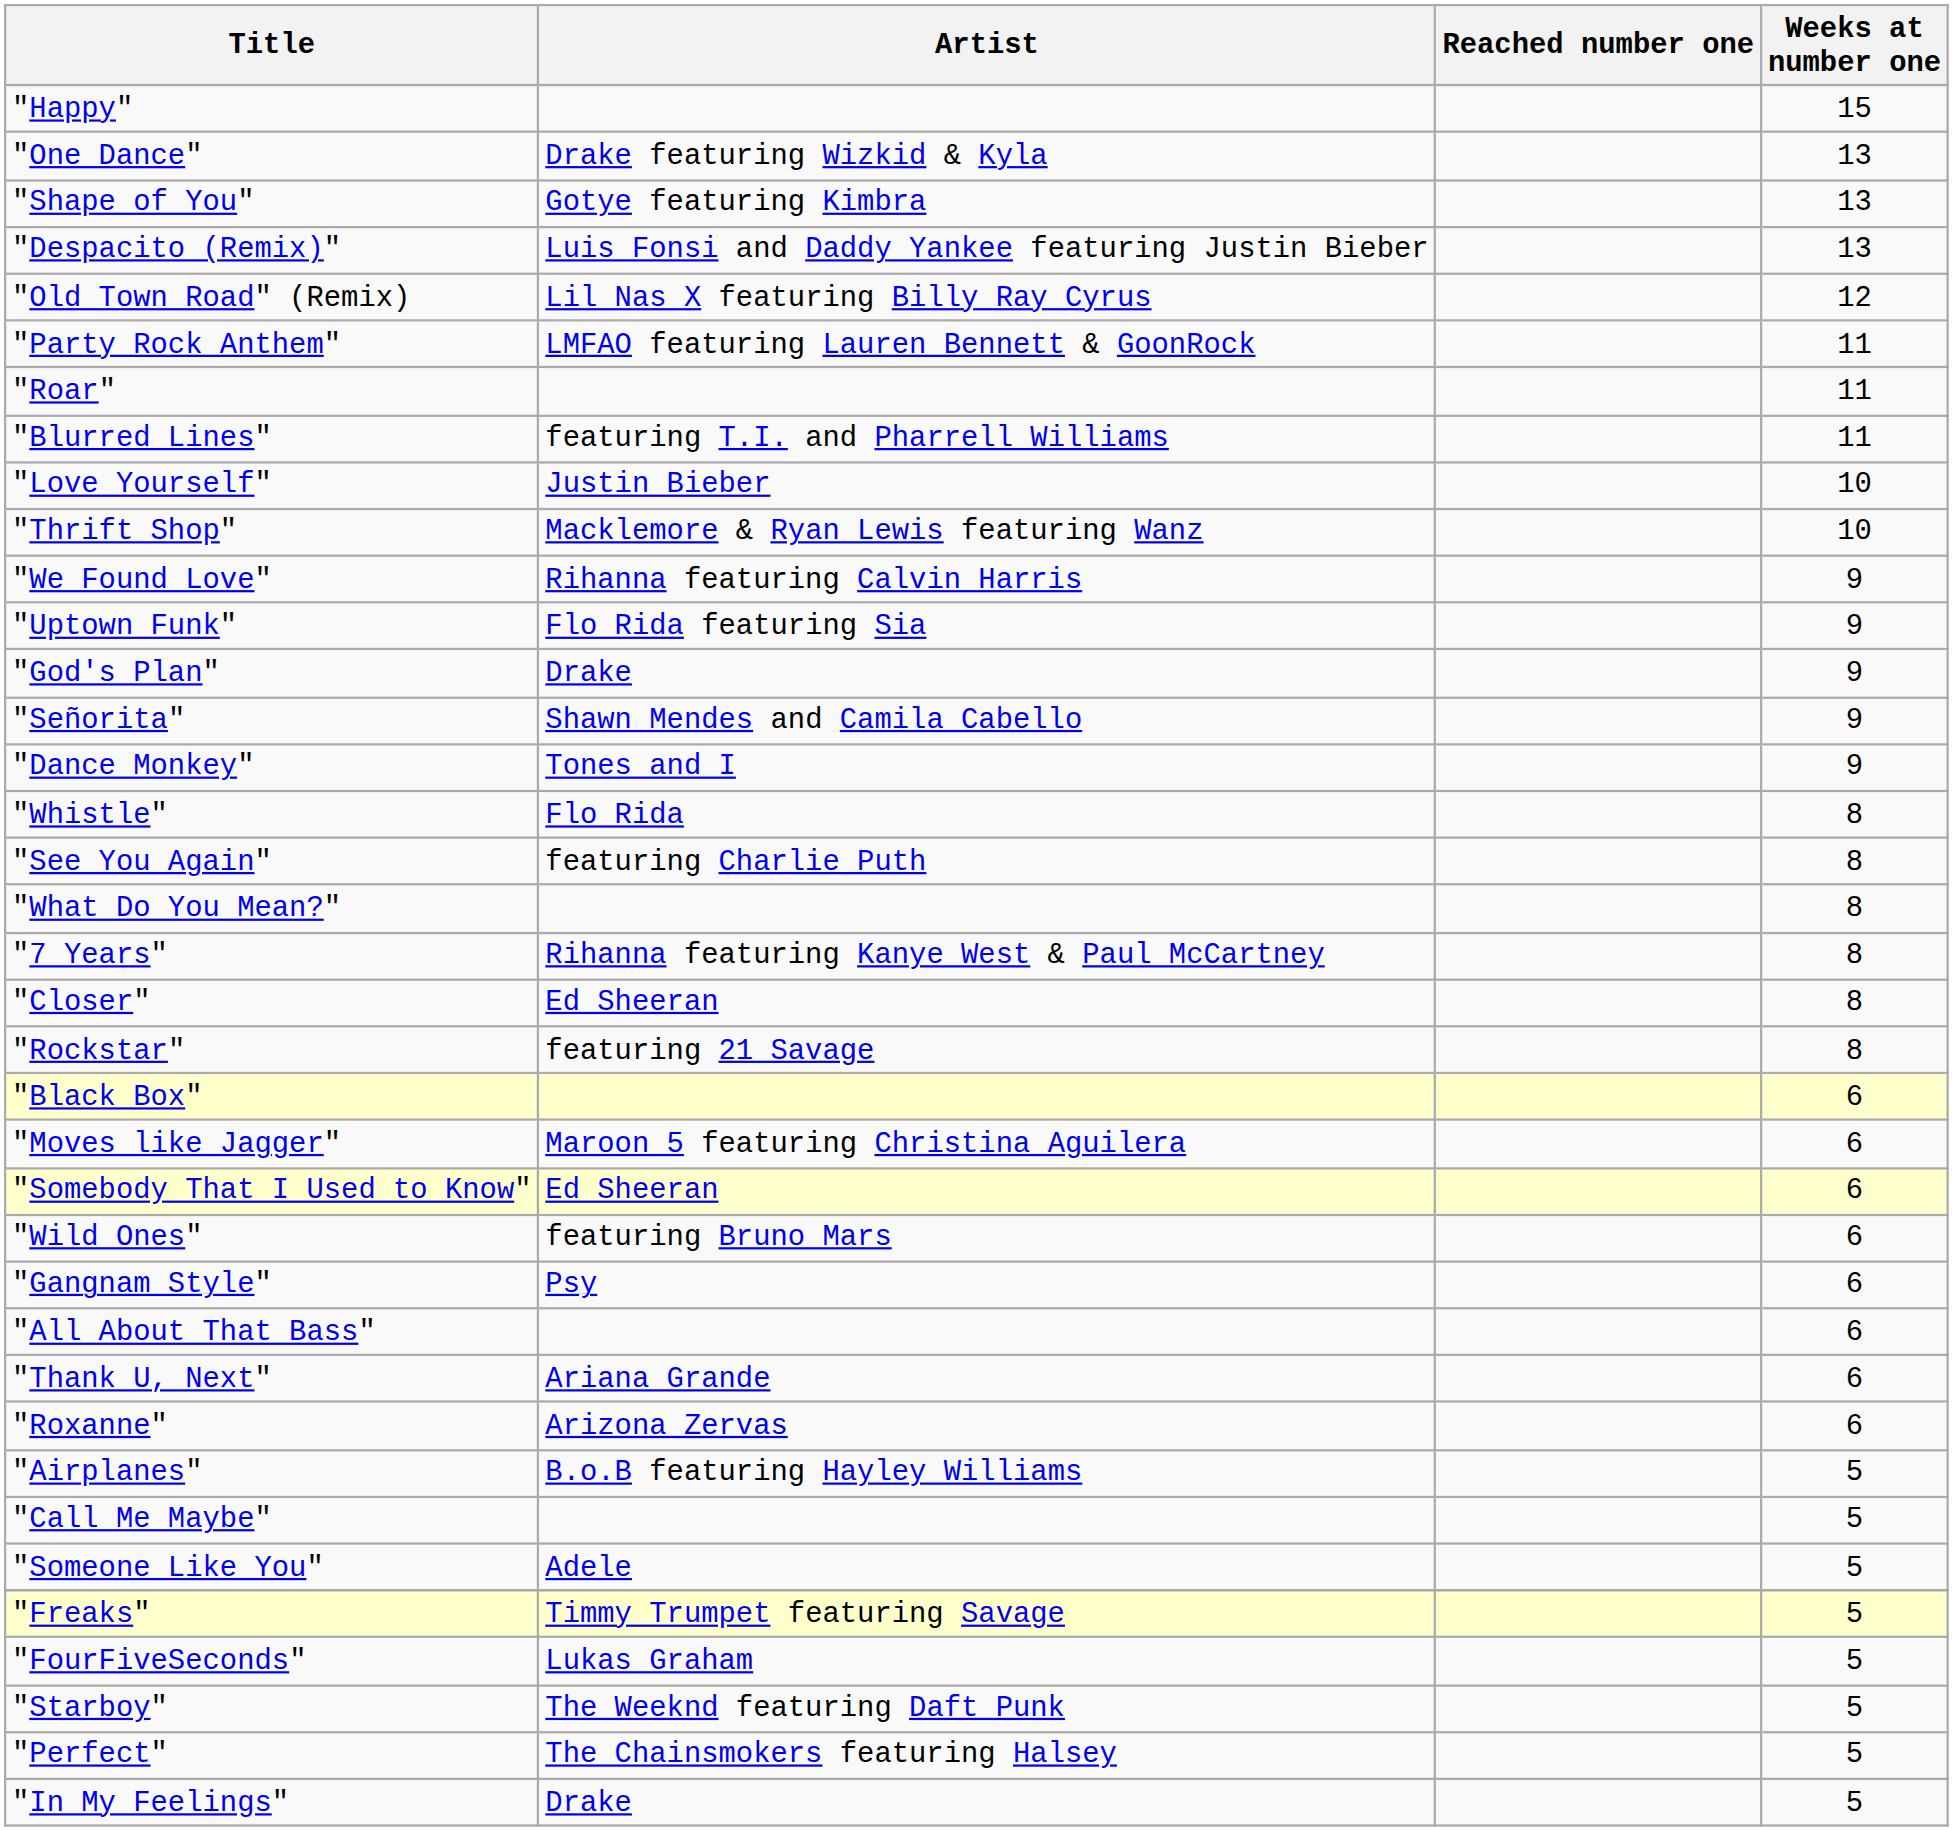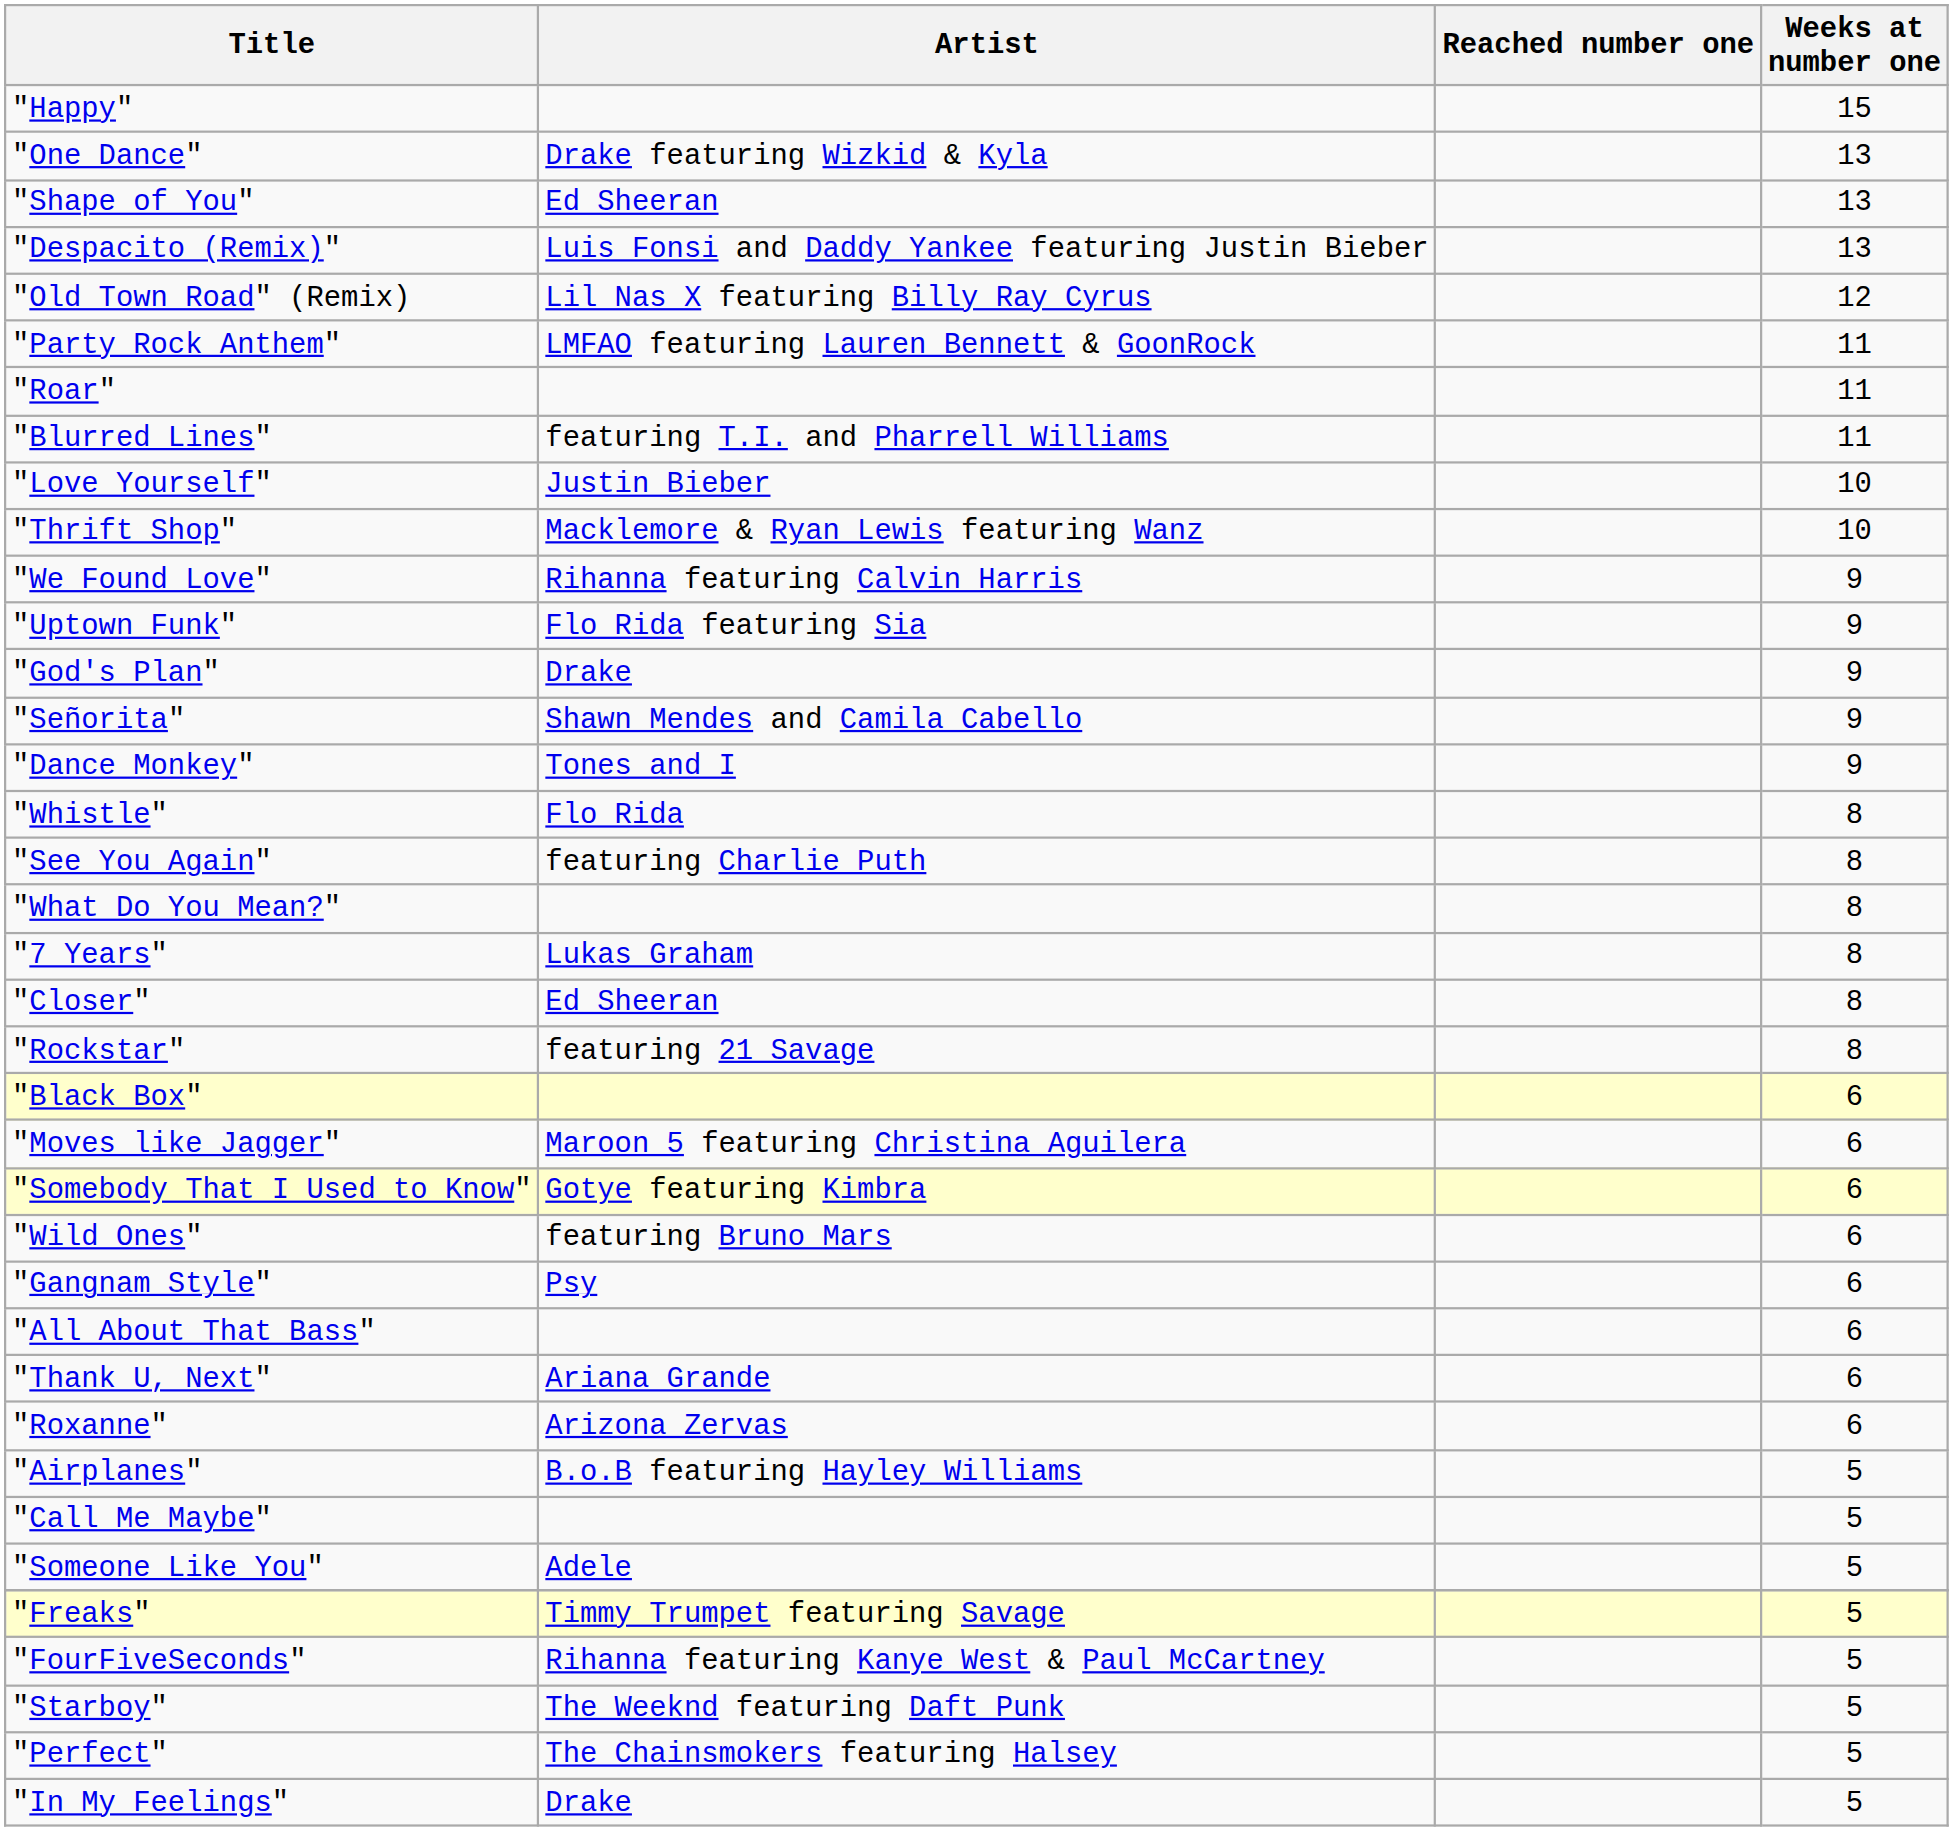 <table class="wikitable sortable">
 <tr>
 <th>Title</th>
 <th>Artist</th>
 <th>Reached number one</th>
 <th>Weeks at<br>number one</th>
 </tr>
 <tr>
 <td>"<a href='#'>Happy</a>"</td>
 <td></td>
 <td></td>
 <td align="center">15</td>
 </tr>
 <tr>
 <td>"<a href='#'>One Dance</a>"</td>
 <td><a href='#'>Drake</a> featuring <a href='#'>Wizkid</a> & <a href='#'>Kyla</a></td>
 <td></td>
 <td align="center">13</td>
 </tr>
 <tr>
 <td>"<a href='#'>Shape of You</a>"</td>
-<td><a href='#'>Gotye</a> featuring <a href='#'>Kimbra</a></td>
+<td><a href='#'>Ed Sheeran</a></td>
 <td></td>
 <td align="center">13</td>
 </tr>
 <tr>
 <td>"<a href='#'>Despacito (Remix)</a>"</td>
 <td><a href='#'>Luis Fonsi</a> and <a href='#'>Daddy Yankee</a> featuring Justin Bieber</td>
 <td></td>
 <td align="center">13</td>
 </tr>
 <tr>
 <td>"<a href='#'>Old Town Road</a>" (Remix)</td>
 <td><a href='#'>Lil Nas X</a> featuring <a href='#'>Billy Ray Cyrus</a></td>
 <td></td>
 <td align="center">12</td>
 </tr>
 <tr>
 <td>"<a href='#'>Party Rock Anthem</a>"</td>
 <td><a href='#'>LMFAO</a> featuring <a href='#'>Lauren Bennett</a> & <a href='#'>GoonRock</a></td>
 <td></td>
 <td align="center">11</td>
 </tr>
 <tr>
 <td>"<a href='#'>Roar</a>"</td>
 <td></td>
 <td></td>
 <td align="center">11</td>
 </tr>
 <tr>
 <td>"<a href='#'>Blurred Lines</a>"</td>
 <td> featuring <a href='#'>T.I.</a> and <a href='#'>Pharrell Williams</a></td>
 <td></td>
 <td align="center">11</td>
 </tr>
 <tr>
 <td>"<a href='#'>Love Yourself</a>"</td>
 <td><a href='#'>Justin Bieber</a></td>
 <td></td>
 <td align="center">10</td>
 </tr>
 <tr>
 <td>"<a href='#'>Thrift Shop</a>"</td>
 <td><a href='#'>Macklemore</a> & <a href='#'>Ryan Lewis</a> featuring <a href='#'>Wanz</a></td>
 <td></td>
 <td align="center">10</td>
 </tr>
 <tr>
 <td>"<a href='#'>We Found Love</a>"</td>
 <td><a href='#'>Rihanna</a> featuring <a href='#'>Calvin Harris</a></td>
 <td></td>
 <td align="center">9</td>
 </tr>
 <tr>
 <td>"<a href='#'>Uptown Funk</a>"</td>
 <td><a href='#'>Flo Rida</a> featuring <a href='#'>Sia</a></td>
 <td></td>
 <td align="center">9</td>
 </tr>
 <tr>
 <td>"<a href='#'>God's Plan</a>"</td>
 <td><a href='#'>Drake</a></td>
 <td></td>
 <td align="center">9</td>
 </tr>
 <tr>
 <td>"<a href='#'>Señorita</a>"</td>
 <td><a href='#'>Shawn Mendes</a> and <a href='#'>Camila Cabello</a></td>
 <td></td>
 <td align="center">9</td>
 </tr>
 <tr>
 <td>"<a href='#'>Dance Monkey</a>"</td>
 <td><a href='#'>Tones and I</a></td>
 <td></td>
 <td align="center">9</td>
 </tr>
 <tr>
 <td>"<a href='#'>Whistle</a>"</td>
 <td><a href='#'>Flo Rida</a></td>
 <td></td>
 <td align="center">8</td>
 </tr>
 <tr>
 <td>"<a href='#'>See You Again</a>"</td>
 <td> featuring <a href='#'>Charlie Puth</a></td>
 <td></td>
 <td align="center">8</td>
 </tr>
 <tr>
 <td>"<a href='#'>What Do You Mean?</a>"</td>
 <td></td>
 <td></td>
 <td align="center">8</td>
 </tr>
 <tr>
 <td>"<a href='#'>7 Years</a>"</td>
-<td><a href='#'>Rihanna</a> featuring <a href='#'>Kanye West</a> & <a href='#'>Paul McCartney</a></td>
+<td><a href='#'>Lukas Graham</a></td>
 <td></td>
 <td align="center">8</td>
 </tr>
 <tr>
 <td>"<a href='#'>Closer</a>"</td>
 <td><a href='#'>Ed Sheeran</a></td>
 <td></td>
 <td align="center">8</td>
 </tr>
 <tr>
 <td>"<a href='#'>Rockstar</a>"</td>
 <td> featuring <a href='#'>21 Savage</a></td>
 <td></td>
 <td align="center">8</td>
 </tr>
 <tr bgcolor="#FFFFCC">
 <td>"<a href='#'>Black Box</a>"</td>
 <td></td>
 <td></td>
 <td align="center">6</td>
 </tr>
 <tr>
 <td>"<a href='#'>Moves like Jagger</a>"</td>
 <td><a href='#'>Maroon 5</a> featuring <a href='#'>Christina Aguilera</a></td>
 <td></td>
 <td align="center">6</td>
 </tr>
 <tr bgcolor="#FFFFCC">
 <td>"<a href='#'>Somebody That I Used to Know</a>"</td>
-<td><a href='#'>Ed Sheeran</a></td>
+<td><a href='#'>Gotye</a> featuring <a href='#'>Kimbra</a></td>
 <td></td>
 <td align="center">6</td>
 </tr>
 <tr>
 <td>"<a href='#'>Wild Ones</a>"</td>
 <td> featuring <a href='#'>Bruno Mars</a></td>
 <td></td>
 <td align="center">6</td>
 </tr>
 <tr>
 <td>"<a href='#'>Gangnam Style</a>"</td>
 <td><a href='#'>Psy</a></td>
 <td></td>
 <td align="center">6</td>
 </tr>
 <tr>
 <td>"<a href='#'>All About That Bass</a>"</td>
 <td></td>
 <td></td>
 <td align="center">6</td>
 </tr>
 <tr>
 <td>"<a href='#'>Thank U, Next</a>"</td>
 <td><a href='#'>Ariana Grande</a></td>
 <td></td>
 <td align="center">6</td>
 </tr>
 <tr>
 <td>"<a href='#'>Roxanne</a>"</td>
 <td><a href='#'>Arizona Zervas</a></td>
 <td></td>
 <td align="center">6</td>
 </tr>
 <tr>
 <td>"<a href='#'>Airplanes</a>"</td>
 <td><a href='#'>B.o.B</a> featuring <a href='#'>Hayley Williams</a></td>
 <td></td>
 <td align="center">5</td>
 </tr>
 <tr>
 <td>"<a href='#'>Call Me Maybe</a>"</td>
 <td></td>
 <td></td>
 <td align="center">5</td>
 </tr>
 <tr>
 <td>"<a href='#'>Someone Like You</a>"</td>
 <td><a href='#'>Adele</a></td>
 <td></td>
 <td align="center">5</td>
 </tr>
 <tr>
 </tr>
 <tr bgcolor="#FFFFCC">
 <td>"<a href='#'>Freaks</a>"</td>
 <td><a href='#'>Timmy Trumpet</a> featuring <a href='#'>Savage</a></td>
 <td></td>
 <td align="center">5</td>
 </tr>
 <tr>
 <td>"<a href='#'>FourFiveSeconds</a>"</td>
-<td><a href='#'>Lukas Graham</a></td>
+<td><a href='#'>Rihanna</a> featuring <a href='#'>Kanye West</a> & <a href='#'>Paul McCartney</a></td>
 <td></td>
 <td align="center">5</td>
 </tr>
 <tr>
 <td>"<a href='#'>Starboy</a>"</td>
 <td><a href='#'>The Weeknd</a> featuring <a href='#'>Daft Punk</a></td>
 <td></td>
 <td align="center">5</td>
 </tr>
 <tr>
 <td>"<a href='#'>Perfect</a>"</td>
 <td><a href='#'>The Chainsmokers</a> featuring <a href='#'>Halsey</a></td>
 <td></td>
 <td align="center">5</td>
 </tr>
 <tr>
 <td>"<a href='#'>In My Feelings</a>"</td>
 <td><a href='#'>Drake</a></td>
 <td></td>
 <td align="center">5</td>
 </tr>
 </table>
